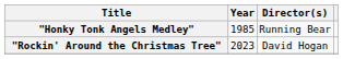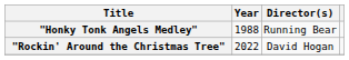 <table class="wikitable plainrowheaders" style="text-align:center;" border="1">
 <tr>
 <th scope="col" style="width:22em;">Title</th>
 <th scope="col">Year</th>
 <th scope="col">Director(s)</th>
 <th></th>
 </tr>
 <tr>
 <th scope="row">"Honky Tonk Angels Medley"<br></th>
-<td>1985</td>
+<td>1988</td>
 <td>Running Bear</td>
 <td align="center"></td>
 </tr>
 <tr>
 <th scope="row">"Rockin' Around the Christmas Tree"<br></th>
-<td>2023</td>
+<td>2022</td>
 <td>David Hogan</td>
 <td align="center"></td>
 </tr>
 <tr>
 </tr>
 </table>
